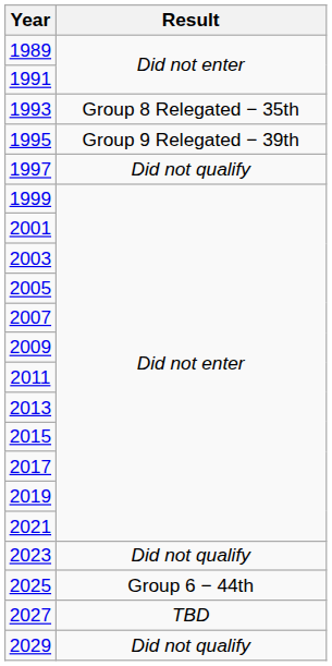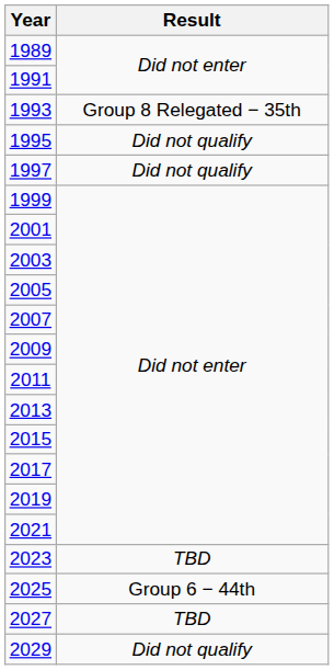 <table class="wikitable" style="text-align: center; font-size:90%">
 <tr>
 <th>Year</th>
 <th style="width:200px">Result</th>
 </tr>
 <tr>
 <td> <a href='#'>1989</a></td>
 <td rowspan="2"><em>Did not enter</em></td>
 </tr>
 <tr>
 <td> <a href='#'>1991</a></td>
 </tr>
 <tr>
 <td> <a href='#'>1993</a></td>
 <td>Group 8 Relegated − 35th</td>
 </tr>
 <tr>
 <td> <a href='#'>1995</a></td>
-<td>Group 9 Relegated − 39th</td>
+<td><em>Did not qualify</em></td>
 </tr>
 <tr>
 <td> <a href='#'>1997</a></td>
 <td><em>Did not qualify</em></td>
 </tr>
 <tr>
 <td> <a href='#'>1999</a></td>
 <td rowspan="12"><em>Did not enter</em></td>
 </tr>
 <tr>
 <td> <a href='#'>2001</a></td>
 </tr>
 <tr>
 <td> <a href='#'>2003</a></td>
 </tr>
 <tr>
 <td> <a href='#'>2005</a></td>
 </tr>
 <tr>
 <td> <a href='#'>2007</a></td>
 </tr>
 <tr>
 <td> <a href='#'>2009</a></td>
 </tr>
 <tr>
 <td> <a href='#'>2011</a></td>
 </tr>
 <tr>
 <td> <a href='#'>2013</a></td>
 </tr>
 <tr>
 <td> <a href='#'>2015</a></td>
 </tr>
 <tr>
 <td> <a href='#'>2017</a></td>
 </tr>
 <tr>
 <td> <a href='#'>2019</a></td>
 </tr>
 <tr>
 <td> <a href='#'>2021</a></td>
 </tr>
 <tr>
 <td> <a href='#'>2023</a></td>
-<td><em>Did not qualify</em></td>
+<td><em>TBD</em></td>
 </tr>
 <tr>
 <td> <a href='#'>2025</a></td>
 <td>Group 6 − 44th</td>
 </tr>
 <tr>
 <td> <a href='#'>2027</a></td>
 <td><em>TBD</em></td>
 </tr>
 <tr>
 <td> <a href='#'>2029</a></td>
 <td><em>Did not qualify</em></td>
 </tr>
 </table>
